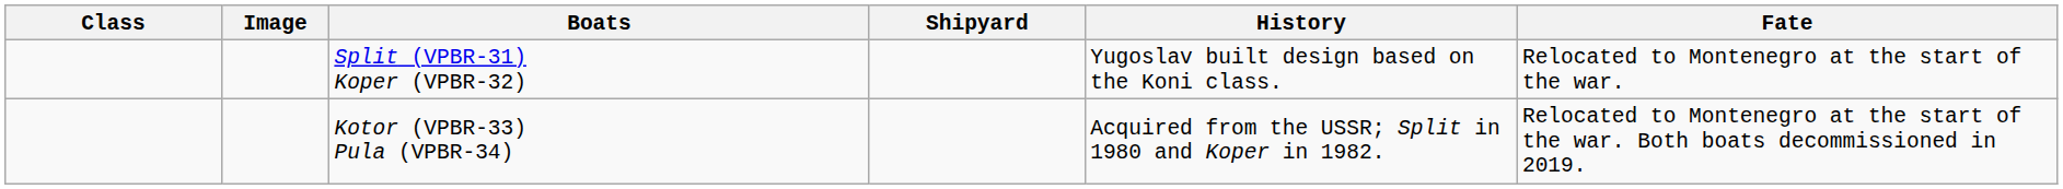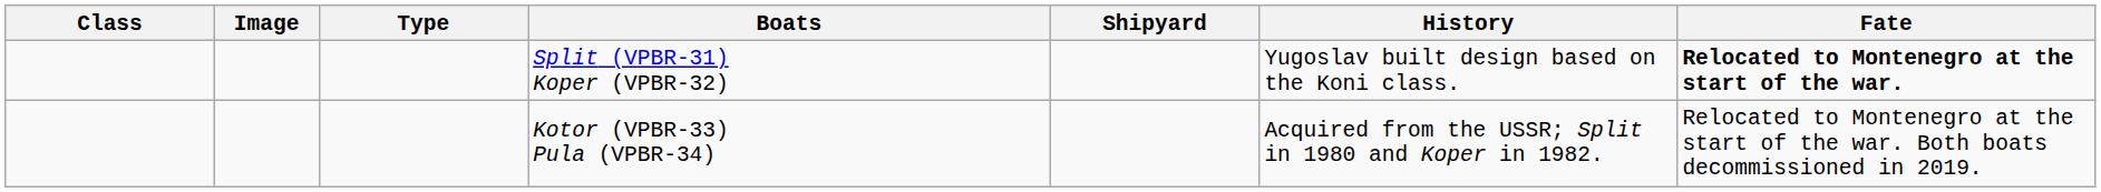 <table class="wikitable">
 <tr>
 <th style="text-align:center;width:10%;">Class</th>
 <th style="text-align:center;width:5%;">Image</th>
+<th style="text-align:center; width:10%;">Type</th>
 <th style="text-align:center; width:25%;">Boats</th>
 <th style="text-align:center; width:10%;">Shipyard</th>
 <th style="text-align:center; width:20%;">History</th>
 <th style="text-align:center; width:25%;">Fate</th>
 </tr>
 <tr>
 <td></td>
 <td></td>
+<td></td>
 <td><a href='#'><em>Split</em> (VPBR-31)</a><br><em>Koper</em> (VPBR-32)</td>
 <td></td>
 <td>Yugoslav built design based on the Koni class.</td>
-<td>Relocated to Montenegro at the start of the war.</td>
+<td><strong>Relocated to Montenegro at the start of the war.</strong></td>
 </tr>
 <tr>
+<td></td>
 <td></td>
 <td></td>
 <td><em>Kotor</em> (VPBR-33)<br><em>Pula</em> (VPBR-34)</td>
 <td></td>
 <td>Acquired from the USSR; <em>Split</em> in 1980 and <em>Koper</em> in 1982.</td>
 <td>Relocated to Montenegro at the start of the war. Both boats decommissioned in 2019.</td>
 </tr>
 </table>
